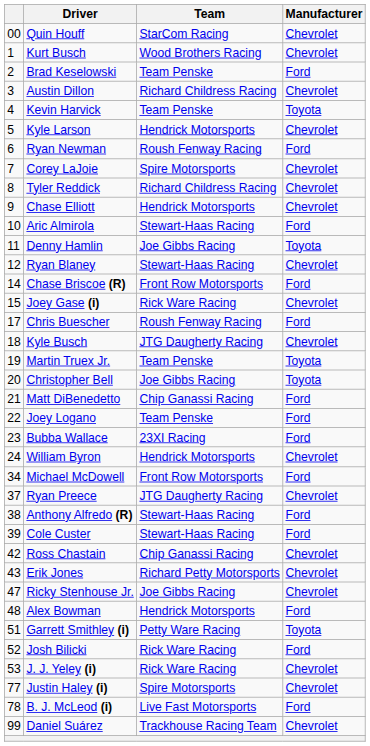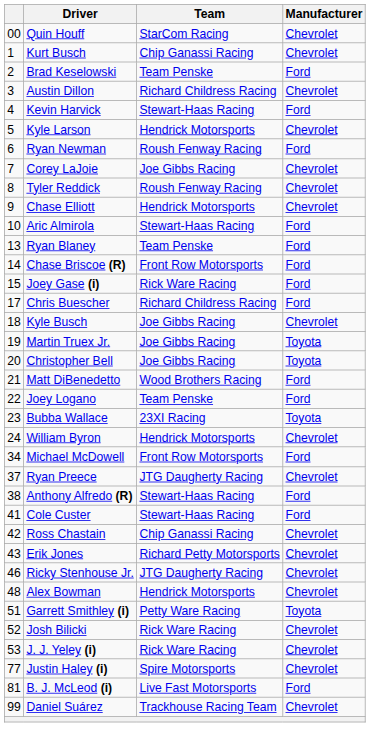 <table class="wikitable" style="font-size:95%">
 <tr>
 <th></th>
 <th>Driver</th>
 <th>Team</th>
 <th>Manufacturer</th>
 </tr>
 <tr>
 <td>00</td>
 <td><a href='#'>Quin Houff</a></td>
 <td><a href='#'>StarCom Racing</a></td>
 <td><a href='#'>Chevrolet</a></td>
 </tr>
 <tr>
 <td>1</td>
 <td><a href='#'>Kurt Busch</a></td>
-<td><a href='#'>Wood Brothers Racing</a></td>
+<td><a href='#'>Chip Ganassi Racing</a></td>
 <td><a href='#'>Chevrolet</a></td>
 </tr>
 <tr>
 <td>2</td>
 <td><a href='#'>Brad Keselowski</a></td>
 <td><a href='#'>Team Penske</a></td>
 <td><a href='#'>Ford</a></td>
 </tr>
 <tr>
 <td>3</td>
 <td><a href='#'>Austin Dillon</a></td>
 <td><a href='#'>Richard Childress Racing</a></td>
 <td><a href='#'>Chevrolet</a></td>
 </tr>
 <tr>
 <td>4</td>
 <td><a href='#'>Kevin Harvick</a></td>
-<td><a href='#'>Team Penske</a></td>
-<td><a href='#'>Toyota</a></td>
+<td><a href='#'>Stewart-Haas Racing</a></td>
+<td><a href='#'>Ford</a></td>
 </tr>
 <tr>
 <td>5</td>
 <td><a href='#'>Kyle Larson</a></td>
 <td><a href='#'>Hendrick Motorsports</a></td>
 <td><a href='#'>Chevrolet</a></td>
 </tr>
 <tr>
 <td>6</td>
 <td><a href='#'>Ryan Newman</a></td>
 <td><a href='#'>Roush Fenway Racing</a></td>
 <td><a href='#'>Ford</a></td>
 </tr>
 <tr>
 <td>7</td>
 <td><a href='#'>Corey LaJoie</a></td>
-<td><a href='#'>Spire Motorsports</a></td>
+<td><a href='#'>Joe Gibbs Racing</a></td>
 <td><a href='#'>Chevrolet</a></td>
 </tr>
 <tr>
 <td>8</td>
 <td><a href='#'>Tyler Reddick</a></td>
-<td><a href='#'>Richard Childress Racing</a></td>
+<td><a href='#'>Roush Fenway Racing</a></td>
 <td><a href='#'>Chevrolet</a></td>
 </tr>
 <tr>
 <td>9</td>
 <td><a href='#'>Chase Elliott</a></td>
 <td><a href='#'>Hendrick Motorsports</a></td>
 <td><a href='#'>Chevrolet</a></td>
 </tr>
 <tr>
 <td>10</td>
 <td><a href='#'>Aric Almirola</a></td>
 <td><a href='#'>Stewart-Haas Racing</a></td>
 <td><a href='#'>Ford</a></td>
 </tr>
 <tr>
-<td>11</td>
-<td><a href='#'>Denny Hamlin</a></td>
-<td><a href='#'>Joe Gibbs Racing</a></td>
-<td><a href='#'>Toyota</a></td>
-</tr>
-<tr>
-<td>12</td>
+<td>13</td>
 <td><a href='#'>Ryan Blaney</a></td>
-<td><a href='#'>Stewart-Haas Racing</a></td>
-<td><a href='#'>Chevrolet</a></td>
+<td><a href='#'>Team Penske</a></td>
+<td><a href='#'>Ford</a></td>
 </tr>
 <tr>
 <td>14</td>
 <td><a href='#'>Chase Briscoe</a> <strong>(R)</strong></td>
 <td><a href='#'>Front Row Motorsports</a></td>
 <td><a href='#'>Ford</a></td>
 </tr>
 <tr>
 <td>15</td>
 <td><a href='#'>Joey Gase</a> <strong>(i)</strong></td>
 <td><a href='#'>Rick Ware Racing</a></td>
-<td><a href='#'>Chevrolet</a></td>
+<td><a href='#'>Ford</a></td>
 </tr>
 <tr>
 <td>17</td>
 <td><a href='#'>Chris Buescher</a></td>
-<td><a href='#'>Roush Fenway Racing</a></td>
+<td><a href='#'>Richard Childress Racing</a></td>
 <td><a href='#'>Ford</a></td>
 </tr>
 <tr>
 <td>18</td>
 <td><a href='#'>Kyle Busch</a></td>
-<td><a href='#'>JTG Daugherty Racing</a></td>
+<td><a href='#'>Joe Gibbs Racing</a></td>
 <td><a href='#'>Chevrolet</a></td>
 </tr>
 <tr>
 <td>19</td>
 <td><a href='#'>Martin Truex Jr.</a></td>
-<td><a href='#'>Team Penske</a></td>
+<td><a href='#'>Joe Gibbs Racing</a></td>
 <td><a href='#'>Toyota</a></td>
 </tr>
 <tr>
 <td>20</td>
 <td><a href='#'>Christopher Bell</a></td>
 <td><a href='#'>Joe Gibbs Racing</a></td>
 <td><a href='#'>Toyota</a></td>
 </tr>
 <tr>
 <td>21</td>
 <td><a href='#'>Matt DiBenedetto</a></td>
-<td><a href='#'>Chip Ganassi Racing</a></td>
+<td><a href='#'>Wood Brothers Racing</a></td>
 <td><a href='#'>Ford</a></td>
 </tr>
 <tr>
 <td>22</td>
 <td><a href='#'>Joey Logano</a></td>
 <td><a href='#'>Team Penske</a></td>
 <td><a href='#'>Ford</a></td>
 </tr>
 <tr>
 <td>23</td>
 <td><a href='#'>Bubba Wallace</a></td>
 <td><a href='#'>23XI Racing</a></td>
-<td><a href='#'>Ford</a></td>
+<td><a href='#'>Toyota</a></td>
 </tr>
 <tr>
 <td>24</td>
 <td><a href='#'>William Byron</a></td>
 <td><a href='#'>Hendrick Motorsports</a></td>
 <td><a href='#'>Chevrolet</a></td>
 </tr>
 <tr>
 <td>34</td>
 <td><a href='#'>Michael McDowell</a></td>
 <td><a href='#'>Front Row Motorsports</a></td>
 <td><a href='#'>Ford</a></td>
 </tr>
 <tr>
 <td>37</td>
 <td><a href='#'>Ryan Preece</a></td>
 <td><a href='#'>JTG Daugherty Racing</a></td>
 <td><a href='#'>Chevrolet</a></td>
 </tr>
 <tr>
 <td>38</td>
 <td><a href='#'>Anthony Alfredo</a> <strong>(R)</strong></td>
 <td><a href='#'>Stewart-Haas Racing</a></td>
 <td><a href='#'>Ford</a></td>
 </tr>
 <tr>
-<td>39</td>
+<td>41</td>
 <td><a href='#'>Cole Custer</a></td>
 <td><a href='#'>Stewart-Haas Racing</a></td>
 <td><a href='#'>Ford</a></td>
 </tr>
 <tr>
 <td>42</td>
 <td><a href='#'>Ross Chastain</a></td>
 <td><a href='#'>Chip Ganassi Racing</a></td>
 <td><a href='#'>Chevrolet</a></td>
 </tr>
 <tr>
 <td>43</td>
 <td><a href='#'>Erik Jones</a></td>
 <td><a href='#'>Richard Petty Motorsports</a></td>
 <td><a href='#'>Chevrolet</a></td>
 </tr>
 <tr>
-<td>47</td>
+<td>46</td>
 <td><a href='#'>Ricky Stenhouse Jr.</a></td>
-<td><a href='#'>Joe Gibbs Racing</a></td>
+<td><a href='#'>JTG Daugherty Racing</a></td>
 <td><a href='#'>Chevrolet</a></td>
 </tr>
 <tr>
 <td>48</td>
 <td><a href='#'>Alex Bowman</a></td>
 <td><a href='#'>Hendrick Motorsports</a></td>
-<td><a href='#'>Ford</a></td>
+<td><a href='#'>Chevrolet</a></td>
 </tr>
 <tr>
 <td>51</td>
 <td><a href='#'>Garrett Smithley</a> <strong>(i)</strong></td>
 <td><a href='#'>Petty Ware Racing</a></td>
 <td><a href='#'>Toyota</a></td>
 </tr>
 <tr>
 <td>52</td>
 <td><a href='#'>Josh Bilicki</a></td>
 <td><a href='#'>Rick Ware Racing</a></td>
-<td><a href='#'>Ford</a></td>
+<td><a href='#'>Chevrolet</a></td>
 </tr>
 <tr>
 <td>53</td>
 <td><a href='#'>J. J. Yeley</a> <strong>(i)</strong></td>
 <td><a href='#'>Rick Ware Racing</a></td>
 <td><a href='#'>Chevrolet</a></td>
 </tr>
 <tr>
 <td>77</td>
 <td><a href='#'>Justin Haley</a> <strong>(i)</strong></td>
 <td><a href='#'>Spire Motorsports</a></td>
 <td><a href='#'>Chevrolet</a></td>
 </tr>
 <tr>
-<td>78</td>
+<td>81</td>
 <td><a href='#'>B. J. McLeod</a> <strong>(i)</strong></td>
 <td><a href='#'>Live Fast Motorsports</a></td>
 <td><a href='#'>Ford</a></td>
 </tr>
 <tr>
 <td>99</td>
 <td><a href='#'>Daniel Suárez</a></td>
 <td><a href='#'>Trackhouse Racing Team</a></td>
 <td><a href='#'>Chevrolet</a></td>
 </tr>
 <tr>
 <th colspan="4"></th>
 </tr>
 </table>
